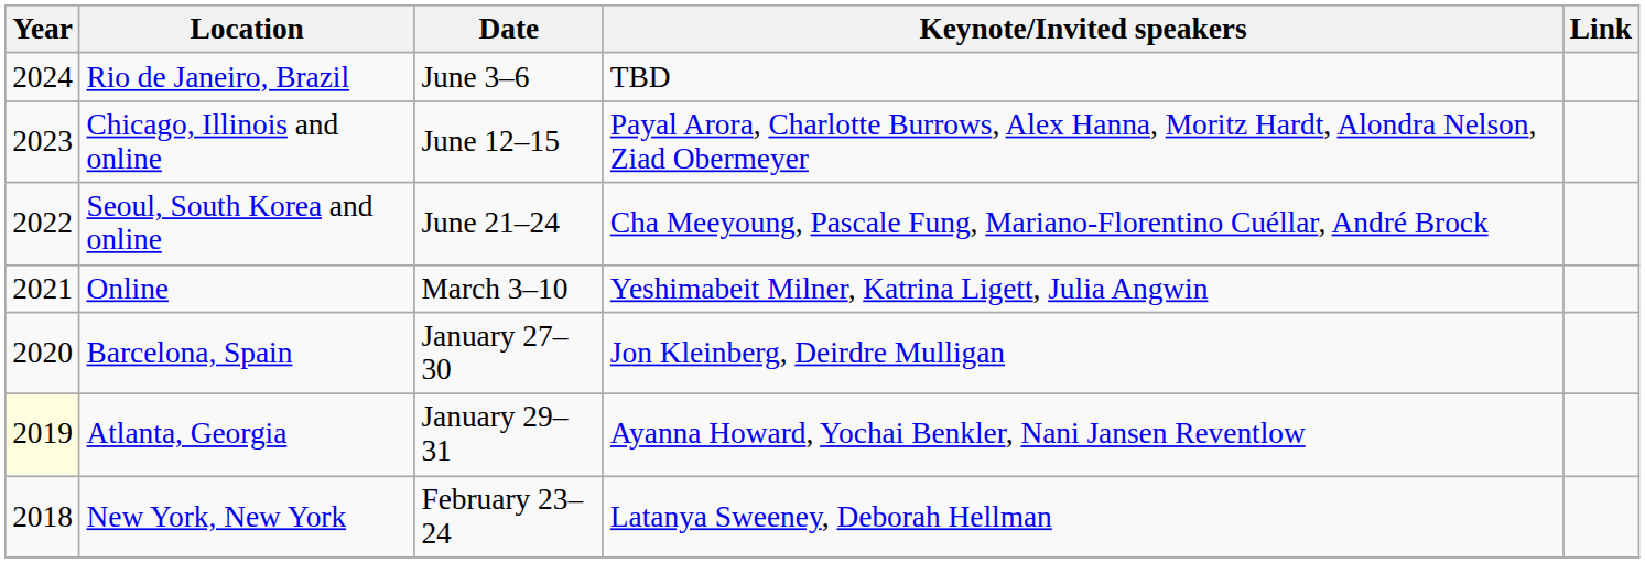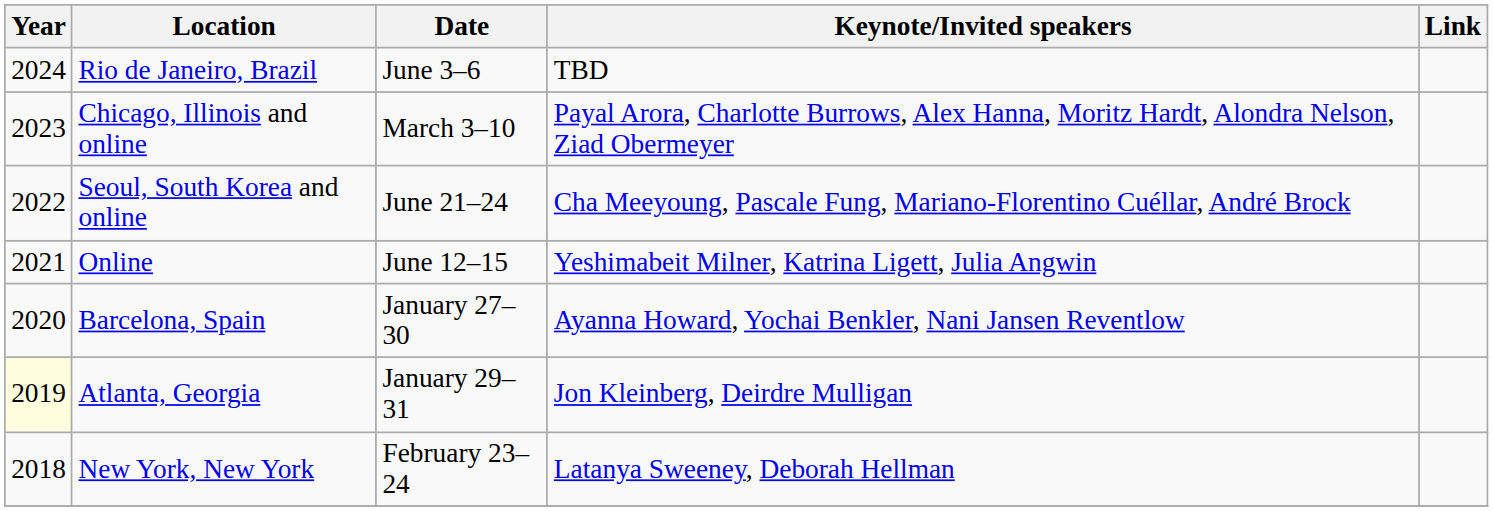 <table class="wikitable">
 <tr>
 <th>Year</th>
 <th>Location</th>
 <th>Date</th>
 <th>Keynote/Invited speakers</th>
 <th>Link</th>
 </tr>
 <tr>
 <td>2024</td>
 <td><a href='#'>Rio de Janeiro, Brazil</a></td>
 <td>June 3–6</td>
 <td>TBD</td>
 <td></td>
 </tr>
 <tr>
 <td>2023</td>
 <td><a href='#'>Chicago, Illinois</a> and <a href='#'>online</a></td>
-<td>June 12–15</td>
+<td>March 3–10</td>
 <td><a href='#'>Payal Arora</a>, <a href='#'>Charlotte Burrows</a>, <a href='#'>Alex Hanna</a>, <a href='#'>Moritz Hardt</a>, <a href='#'>Alondra Nelson</a>, <a href='#'>Ziad Obermeyer</a></td>
 <td></td>
 </tr>
 <tr>
 <td>2022</td>
 <td><a href='#'>Seoul, South Korea</a> and <a href='#'>online</a></td>
 <td>June 21–24</td>
 <td><a href='#'>Cha Meeyoung</a>, <a href='#'>Pascale Fung</a>, <a href='#'>Mariano-Florentino Cuéllar</a>, <a href='#'>André Brock</a></td>
 <td></td>
 </tr>
 <tr>
 <td>2021</td>
 <td><a href='#'>Online</a></td>
-<td>March 3–10</td>
+<td>June 12–15</td>
 <td><a href='#'>Yeshimabeit Milner</a>, <a href='#'>Katrina Ligett</a>, <a href='#'>Julia Angwin</a></td>
 <td></td>
 </tr>
 <tr>
 <td>2020</td>
 <td><a href='#'>Barcelona, Spain</a></td>
 <td>January 27–30</td>
-<td><a href='#'>Jon Kleinberg</a>, <a href='#'>Deirdre Mulligan</a></td>
+<td><a href='#'>Ayanna Howard</a>, <a href='#'>Yochai Benkler</a>, <a href='#'>Nani Jansen Reventlow</a></td>
 <td></td>
 </tr>
 <tr>
 <td style="background: lightyellow;">2019</td>
 <td><a href='#'>Atlanta, Georgia</a></td>
 <td>January 29–31</td>
-<td><a href='#'>Ayanna Howard</a>, <a href='#'>Yochai Benkler</a>, <a href='#'>Nani Jansen Reventlow</a></td>
+<td><a href='#'>Jon Kleinberg</a>, <a href='#'>Deirdre Mulligan</a></td>
 <td></td>
 </tr>
 <tr>
 <td>2018</td>
 <td><a href='#'>New York, New York</a></td>
 <td>February 23–24</td>
 <td><a href='#'>Latanya Sweeney</a>, <a href='#'>Deborah Hellman</a></td>
 <td></td>
 </tr>
 <tr>
 </tr>
 </table>
